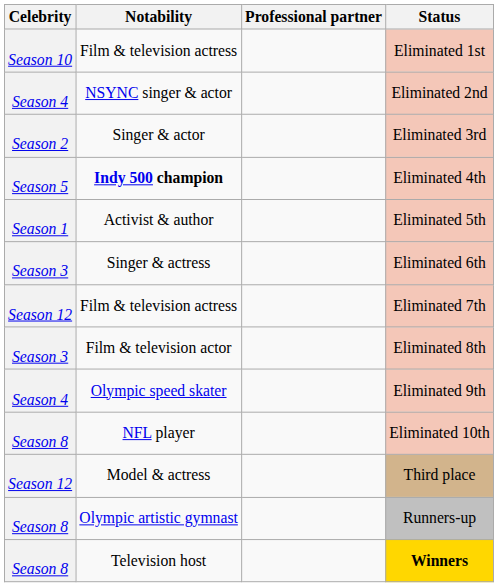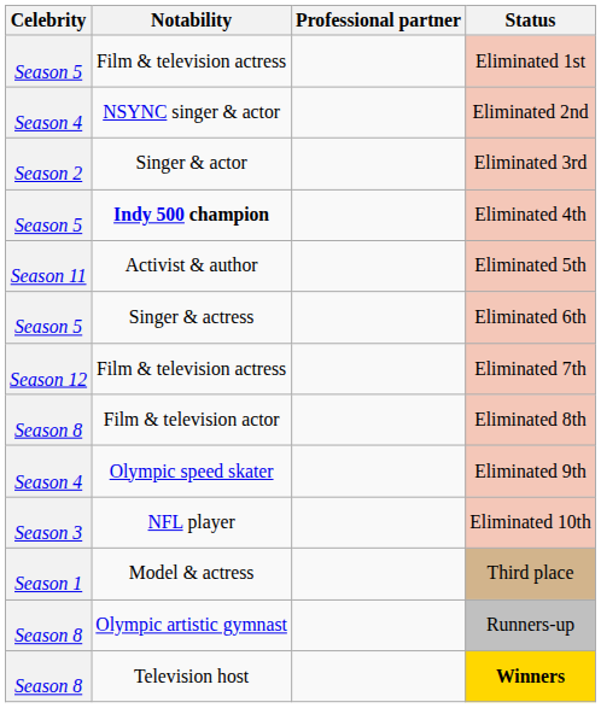 <table class="wikitable sortable" style="text-align:center;">
 <tr>
 <th scope="col">Celebrity</th>
 <th scope="col" class="unsortable">Notability</th>
 <th scope="col">Professional partner</th>
 <th scope="col">Status</th>
 </tr>
 <tr>
-<th scope="row" style="text-align:center;font-weight:normal"><strong></strong><br><em><a href='#'>Season 10</a></em></th>
+<th scope="row" style="text-align:center;font-weight:normal"><strong></strong><br><em><a href='#'>Season 5</a></em></th>
 <td>Film & television actress</td>
 <td></td>
 <td style="background:#f4c7b8">Eliminated 1st<br></td>
 </tr>
 <tr>
 <th scope="row" style="text-align:center;font-weight:normal"><strong></strong><br><em><a href='#'>Season 4</a></em></th>
 <td><a href='#'>NSYNC</a> singer & actor</td>
 <td></td>
 <td style="background:#f4c7b8">Eliminated 2nd<br></td>
 </tr>
 <tr>
 <th scope="row" style="text-align:center;font-weight:normal"><strong></strong><br><em><a href='#'>Season 2</a></em></th>
 <td>Singer & actor</td>
 <td></td>
 <td style="background:#f4c7b8">Eliminated 3rd<br></td>
 </tr>
 <tr>
 <th scope="row" style="text-align:center;font-weight:normal"><strong></strong><br><em><a href='#'>Season 5</a></em></th>
 <td><strong><a href='#'>Indy 500</a> champion</strong></td>
 <td></td>
 <td style="background:#f4c7b8">Eliminated 4th<br></td>
 </tr>
 <tr>
-<th scope="row" style="text-align:center;font-weight:normal"><strong></strong><br><em><a href='#'>Season 1</a></em></th>
+<th scope="row" style="text-align:center;font-weight:normal"><strong></strong><br><em><a href='#'>Season 11</a></em></th>
 <td>Activist & author</td>
 <td></td>
 <td style="background:#f4c7b8">Eliminated 5th<br></td>
 </tr>
 <tr>
-<th scope="row" style="text-align:center;font-weight:normal"><strong></strong><br><em><a href='#'>Season 3</a></em></th>
+<th scope="row" style="text-align:center;font-weight:normal"><strong></strong><br><em><a href='#'>Season 5</a></em></th>
 <td>Singer & actress</td>
 <td></td>
 <td style="background:#f4c7b8">Eliminated 6th<br></td>
 </tr>
 <tr>
 <th scope="row" style="text-align:center;font-weight:normal"><strong></strong><br><em><a href='#'>Season 12</a></em></th>
 <td>Film & television actress</td>
 <td></td>
 <td style="background:#f4c7b8">Eliminated 7th<br></td>
 </tr>
 <tr>
-<th scope="row" style="text-align:center;font-weight:normal"><strong></strong><br><em><a href='#'>Season 3</a></em></th>
+<th scope="row" style="text-align:center;font-weight:normal"><strong></strong><br><em><a href='#'>Season 8</a></em></th>
 <td>Film & television actor</td>
 <td></td>
 <td style="background:#f4c7b8">Eliminated 8th<br></td>
 </tr>
 <tr>
 <th scope="row" style="text-align:center;font-weight:normal"><strong></strong><br><em><a href='#'>Season 4</a></em></th>
 <td><a href='#'>Olympic speed skater</a></td>
 <td></td>
 <td style="background:#f4c7b8">Eliminated 9th<br></td>
 </tr>
 <tr>
-<th scope="row" style="text-align:center;font-weight:normal"><strong></strong><br><em><a href='#'>Season 8</a></em></th>
+<th scope="row" style="text-align:center;font-weight:normal"><strong></strong><br><em><a href='#'>Season 3</a></em></th>
 <td><a href='#'>NFL</a> player</td>
 <td></td>
 <td style="background:#f4c7b8">Eliminated 10th<br></td>
 </tr>
 <tr>
-<th scope="row" style="text-align:center;font-weight:normal"><strong></strong><br><em><a href='#'>Season 12</a></em></th>
+<th scope="row" style="text-align:center;font-weight:normal"><strong></strong><br><em><a href='#'>Season 1</a></em></th>
 <td>Model & actress</td>
 <td></td>
 <td style="background:tan">Third place<br></td>
 </tr>
 <tr>
 <th scope="row" style="text-align:center;font-weight:normal"><strong></strong><br><em><a href='#'>Season 8</a></em></th>
 <td><a href='#'>Olympic artistic gymnast</a></td>
 <td><br><em></em></td>
 <td style="background:silver">Runners-up<br></td>
 </tr>
 <tr>
 <th scope="row" style="text-align:center;font-weight:normal"><strong></strong><br><em><a href='#'>Season 8</a></em></th>
 <td>Television host</td>
 <td></td>
 <td style="background:gold"><strong>Winners</strong><br></td>
 </tr>
 </table>
